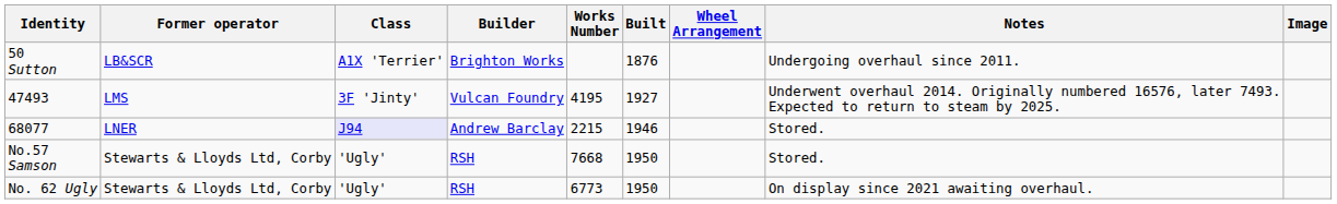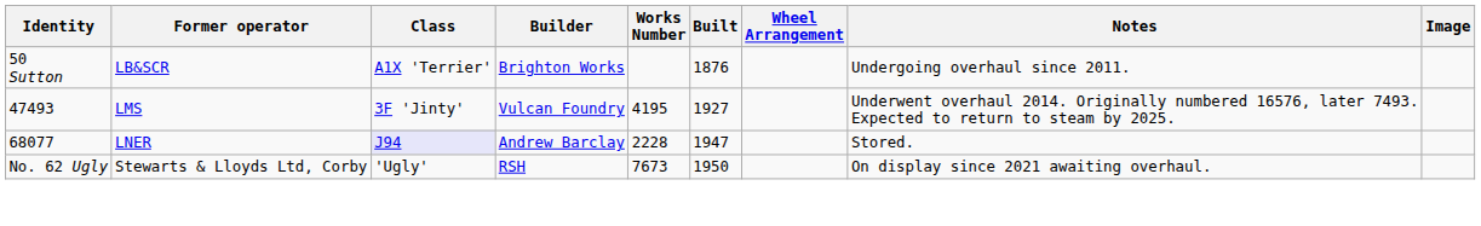 <table class="wikitable sortable">
 <tr>
 <th>Identity</th>
 <th>Former operator</th>
 <th>Class</th>
 <th>Builder</th>
 <th>Works<br>Number</th>
 <th>Built</th>
 <th><a href='#'>Wheel<br>Arrangement</a></th>
 <th>Notes</th>
 <th>Image</th>
 </tr>
 <tr>
 <td>50 <br><em>Sutton</em></td>
 <td><a href='#'>LB&SCR</a></td>
 <td><a href='#'>A1X</a> 'Terrier'</td>
 <td><a href='#'>Brighton Works</a></td>
 <td></td>
 <td>1876</td>
 <td></td>
 <td>Undergoing overhaul since 2011.</td>
 <td></td>
 </tr>
 <tr>
 <td>47493</td>
 <td><a href='#'>LMS</a></td>
 <td><a href='#'>3F</a> 'Jinty'</td>
 <td><a href='#'>Vulcan Foundry</a></td>
 <td>4195</td>
 <td>1927</td>
 <td></td>
 <td>Underwent overhaul 2014. Originally numbered 16576, later 7493.<br>Expected to return to steam by 2025.</td>
 <td></td>
 </tr>
 <tr>
 <td>68077</td>
 <td><a href='#'>LNER</a></td>
 <td style="background: lavender;"><a href='#'>J94</a></td>
 <td><a href='#'>Andrew Barclay</a></td>
-<td>2215</td>
-<td>1946</td>
-<td></td>
-<td>Stored.</td>
-<td></td>
-</tr>
-<tr>
-<td>No.57<br><em>Samson</em></td>
-<td>Stewarts & Lloyds Ltd, Corby</td>
-<td>'Ugly'</td>
-<td><a href='#'>RSH</a></td>
-<td>7668</td>
-<td>1950</td>
+<td>2228</td>
+<td>1947</td>
 <td></td>
 <td>Stored.</td>
 <td></td>
 </tr>
 <tr>
 <td>No. 62 <em>Ugly</em></td>
 <td>Stewarts & Lloyds Ltd, Corby</td>
 <td>'Ugly'</td>
 <td><a href='#'>RSH</a></td>
-<td>6773</td>
+<td>7673</td>
 <td>1950</td>
 <td></td>
 <td>On display since 2021 awaiting overhaul.</td>
 <td></td>
 </tr>
 </table>
